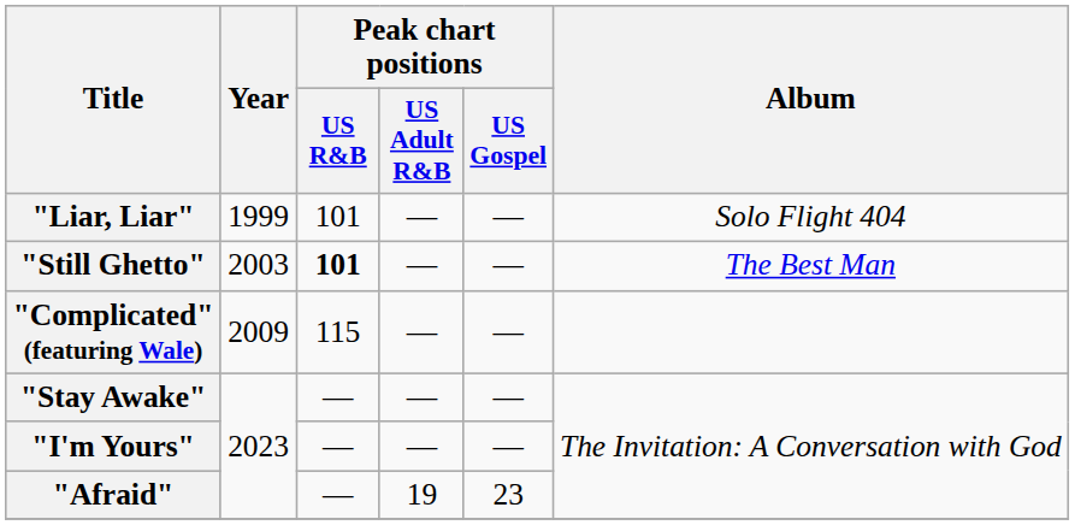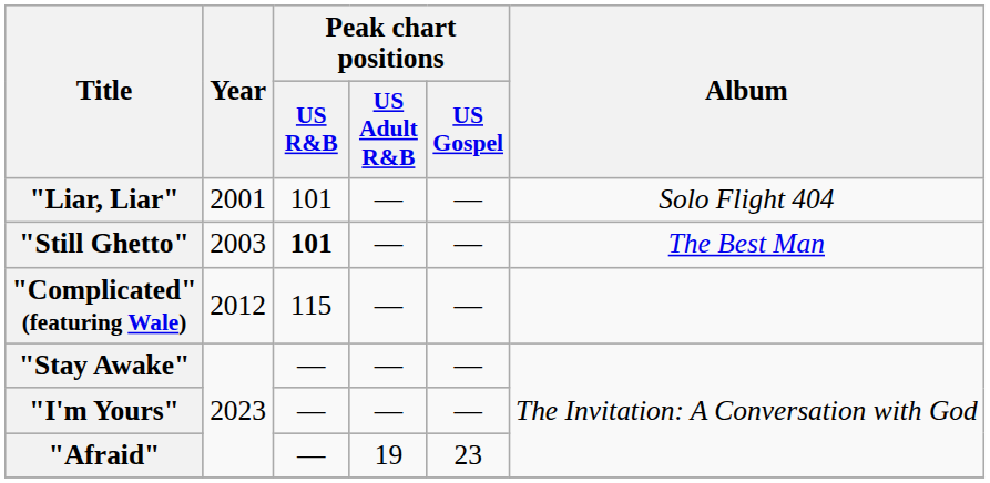 <table class="wikitable plainrowheaders" style="text-align: center;" border="1">
 <tr>
 <th scope="col" rowspan="2">Title</th>
 <th scope="col" rowspan="2">Year</th>
 <th scope="col" colspan="3">Peak chart positions</th>
 <th scope="col" rowspan="2">Album</th>
 </tr>
 <tr>
 <th scope="col" style="width:2.75em;font-size:85%;"><a href='#'>US<br>R&B</a></th>
 <th scope="col" style="width:2.75em;font-size:85%;"><a href='#'>US<br>Adult R&B</a></th>
 <th scope="col" style="width:2.75em;font-size:85%;"><a href='#'>US<br>Gospel</a></th>
 </tr>
 <tr>
 <th scope="row">"Liar, Liar"</th>
-<td>1999</td>
+<td>2001</td>
 <td>101</td>
 <td>—</td>
 <td>—</td>
 <td><em>Solo Flight 404</em></td>
 </tr>
 <tr>
 <th scope="row">"Still Ghetto"</th>
 <td>2003</td>
 <td><strong>101</strong></td>
 <td>—</td>
 <td>—</td>
 <td><em><a href='#'>The Best Man</a></em></td>
 </tr>
 <tr>
 <th scope="row">"Complicated" <br><small>(featuring <a href='#'>Wale</a>)</small></th>
-<td>2009</td>
+<td>2012</td>
 <td>115</td>
 <td>—</td>
 <td>—</td>
 <td></td>
 </tr>
 <tr>
 <th scope="row">"Stay Awake"</th>
 <td rowspan="3">2023</td>
 <td>—</td>
 <td>—</td>
 <td>—</td>
 <td rowspan="3"><em>The Invitation: A Conversation with God</em></td>
 </tr>
 <tr>
 <th scope="row">"I'm Yours"</th>
 <td>—</td>
 <td>—</td>
 <td>—</td>
 </tr>
 <tr>
 <th scope="row">"Afraid"</th>
 <td>—</td>
 <td>19</td>
 <td>23</td>
 </tr>
 <tr>
 </tr>
 </table>
